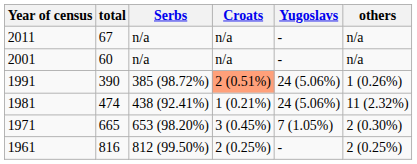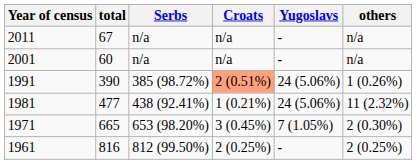 <table class="wikitable">
 <tr>
 <th>Year of census</th>
 <th>total</th>
 <th><a href='#'>Serbs</a></th>
 <th><a href='#'>Croats</a></th>
 <th><a href='#'>Yugoslavs</a></th>
 <th>others</th>
 </tr>
 <tr>
 <td>2011</td>
 <td>67</td>
 <td>n/a</td>
 <td>n/a</td>
 <td>-</td>
 <td>n/a</td>
 </tr>
 <tr>
 <td>2001</td>
 <td>60</td>
 <td>n/a</td>
 <td>n/a</td>
 <td>-</td>
 <td>n/a</td>
 </tr>
 <tr>
 <td>1991</td>
 <td>390</td>
 <td>385 (98.72%)</td>
 <td style="background: lightsalmon;">2 (0.51%)</td>
 <td>24 (5.06%)</td>
 <td>1 (0.26%)</td>
 </tr>
 <tr>
 <td>1981</td>
-<td>474</td>
+<td>477</td>
 <td>438 (92.41%)</td>
 <td>1 (0.21%)</td>
 <td>24 (5.06%)</td>
 <td>11 (2.32%)</td>
 </tr>
 <tr>
 <td>1971</td>
 <td>665</td>
 <td>653 (98.20%)</td>
 <td>3 (0.45%)</td>
 <td>7  (1.05%)</td>
 <td>2 (0.30%)</td>
 </tr>
 <tr>
 <td>1961</td>
 <td>816</td>
 <td>812 (99.50%)</td>
 <td>2 (0.25%)</td>
 <td>-</td>
 <td>2 (0.25%)</td>
 </tr>
 </table>
